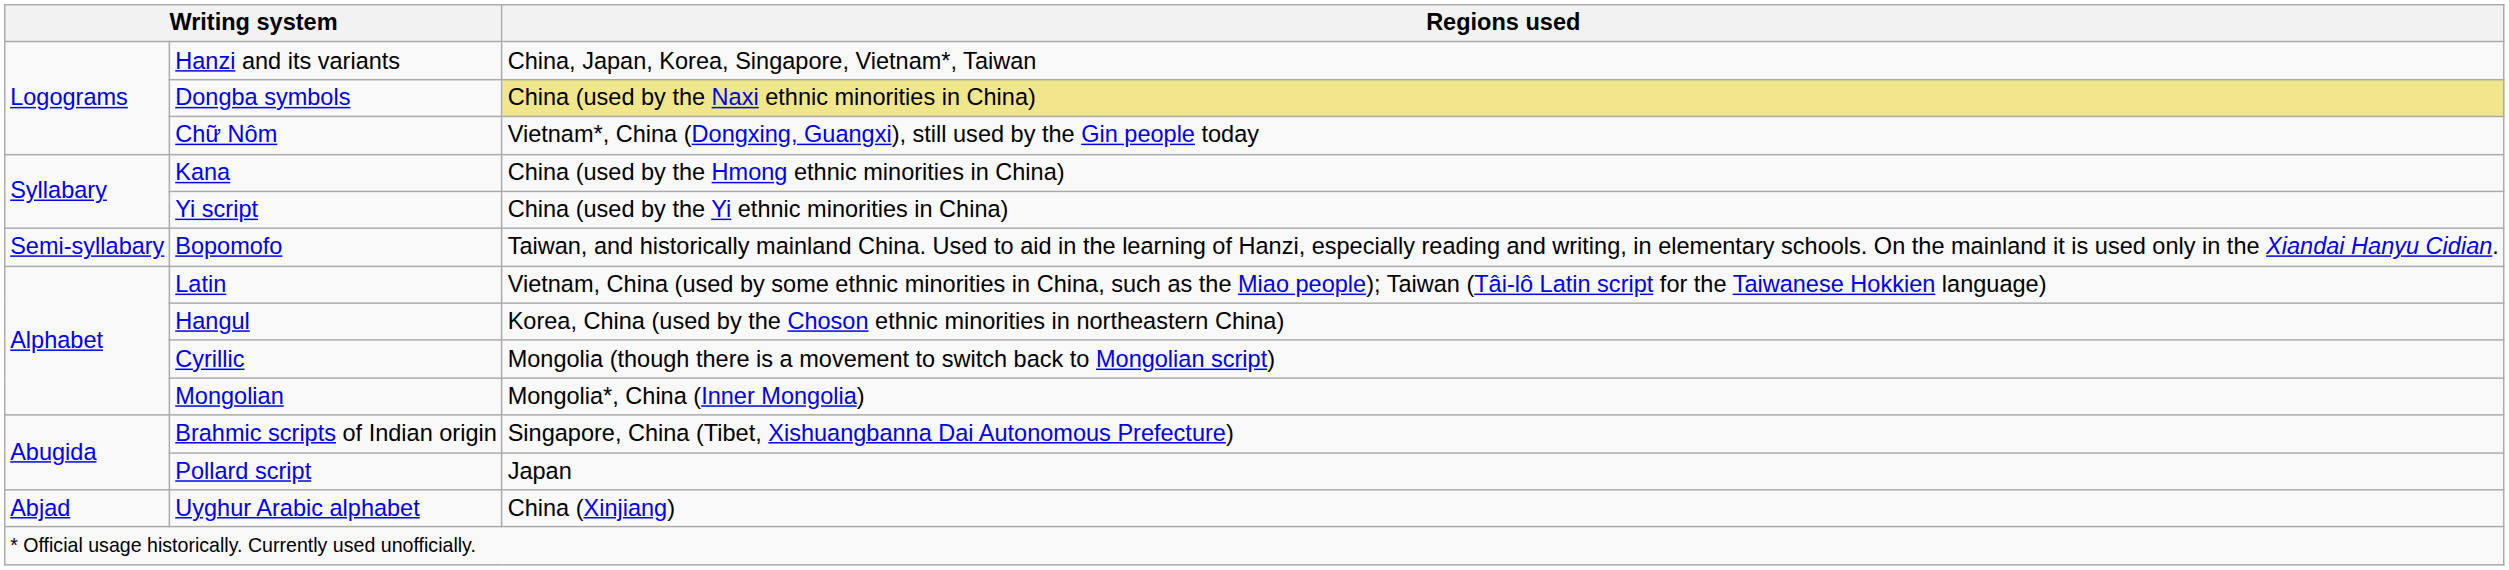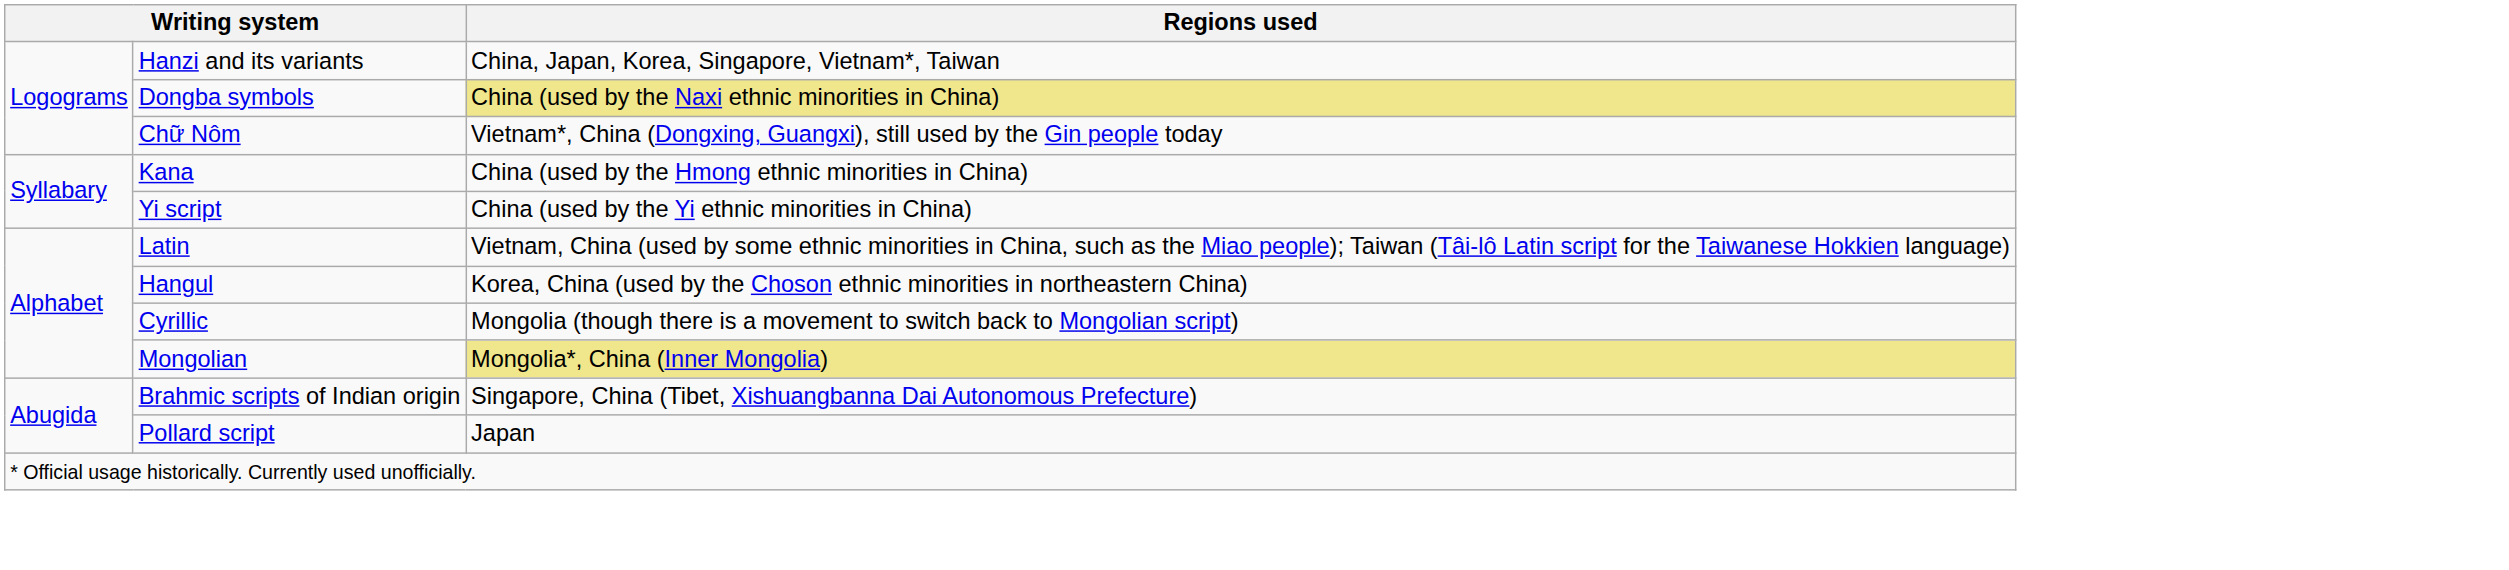 <table class="wikitable mw-collapsible">
 <tr>
 <th colspan="2">Writing system</th>
 <th>Regions used</th>
 </tr>
 <tr>
 <td rowspan="3"><a href='#'>Logograms</a></td>
 <td><a href='#'>Hanzi</a> and its variants</td>
 <td>China, Japan, Korea, Singapore, Vietnam*, Taiwan</td>
 </tr>
 <tr>
 <td><a href='#'>Dongba symbols</a></td>
 <td style="background: khaki;">China (used by the <a href='#'>Naxi</a> ethnic minorities in China)</td>
 </tr>
 <tr>
 <td><a href='#'>Chữ Nôm</a></td>
 <td>Vietnam*, China (<a href='#'>Dongxing, Guangxi</a>), still used by the <a href='#'>Gin people</a> today</td>
 </tr>
 <tr>
 <td rowspan="2"><a href='#'>Syllabary</a></td>
 <td><a href='#'>Kana</a></td>
 <td>China (used by the <a href='#'>Hmong</a> ethnic minorities in China)</td>
 </tr>
 <tr>
 <td><a href='#'>Yi script</a></td>
 <td>China (used by the <a href='#'>Yi</a> ethnic minorities in China)</td>
 </tr>
 <tr>
-<td><a href='#'>Semi-syllabary</a></td>
-<td><a href='#'>Bopomofo</a></td>
-<td>Taiwan, and historically mainland China. Used to aid in the learning of Hanzi, especially reading and writing, in elementary schools. On the mainland it is used only in the <em><a href='#'>Xiandai Hanyu Cidian</a></em>.</td>
-</tr>
-<tr>
 <td rowspan="4"><a href='#'>Alphabet</a></td>
 <td><a href='#'>Latin</a></td>
 <td>Vietnam, China (used by some ethnic minorities in China, such as the <a href='#'>Miao people</a>); Taiwan (<a href='#'>Tâi-lô Latin script</a> for the <a href='#'>Taiwanese Hokkien</a> language)</td>
 </tr>
 <tr>
 <td><a href='#'>Hangul</a></td>
 <td>Korea, China (used by the <a href='#'>Choson</a> ethnic minorities in northeastern China)</td>
 </tr>
 <tr>
 <td><a href='#'>Cyrillic</a></td>
 <td>Mongolia (though there is a movement to switch back to <a href='#'>Mongolian script</a>)</td>
 </tr>
 <tr>
 <td><a href='#'>Mongolian</a></td>
-<td>Mongolia*, China (<a href='#'>Inner Mongolia</a>)</td>
+<td style="background: khaki;">Mongolia*, China (<a href='#'>Inner Mongolia</a>)</td>
 </tr>
 <tr>
 <td rowspan="2"><a href='#'>Abugida</a></td>
 <td><a href='#'>Brahmic scripts</a> of Indian origin</td>
 <td>Singapore, China (Tibet, <a href='#'>Xishuangbanna Dai Autonomous Prefecture</a>)</td>
 </tr>
 <tr>
 <td><a href='#'>Pollard script</a></td>
 <td>Japan</td>
 </tr>
 <tr>
-<td><a href='#'>Abjad</a></td>
-<td><a href='#'>Uyghur Arabic alphabet</a></td>
-<td>China (<a href='#'>Xinjiang</a>)</td>
-</tr>
-<tr>
 <td colspan="3"><small>* Official usage historically. Currently used unofficially.</small></td>
 </tr>
 </table>
